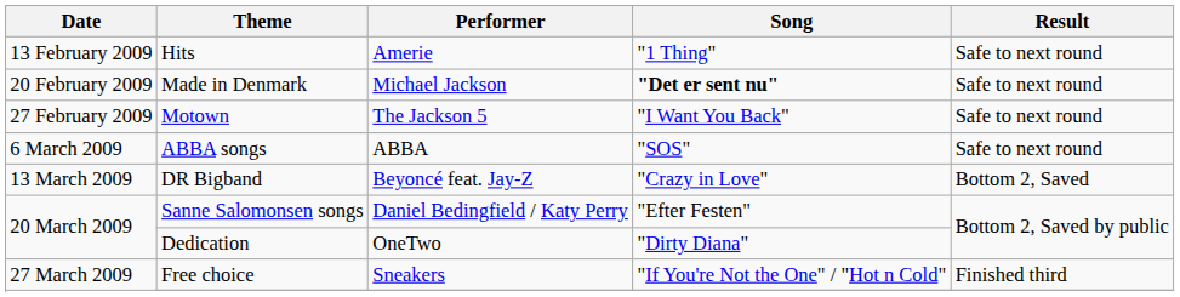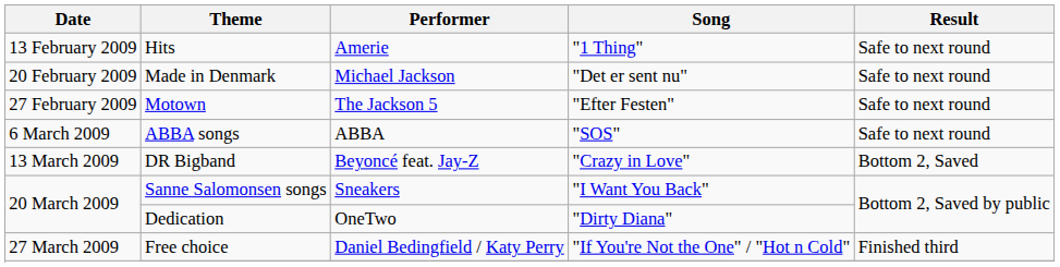 <table class="wikitable">
 <tr>
 <th>Date</th>
 <th>Theme</th>
 <th>Performer</th>
 <th>Song</th>
 <th>Result</th>
 </tr>
 <tr>
 <td>13 February 2009</td>
 <td>Hits</td>
 <td><a href='#'>Amerie</a></td>
 <td>"<a href='#'>1 Thing</a>"</td>
 <td>Safe to next round</td>
 </tr>
 <tr>
 <td>20 February 2009</td>
 <td>Made in Denmark</td>
 <td><a href='#'>Michael Jackson</a></td>
-<td><strong>"Det er sent nu"</strong></td>
+<td>"Det er sent nu"</td>
 <td>Safe to next round</td>
 </tr>
 <tr>
 <td>27 February 2009</td>
 <td><a href='#'>Motown</a></td>
 <td><a href='#'>The Jackson 5</a></td>
-<td>"<a href='#'>I Want You Back</a>"</td>
+<td>"Efter Festen"</td>
 <td>Safe to next round</td>
 </tr>
 <tr>
 <td>6 March 2009</td>
 <td><a href='#'>ABBA</a> songs</td>
 <td>ABBA</td>
 <td>"<a href='#'>SOS</a>"</td>
 <td>Safe to next round</td>
 </tr>
 <tr>
 <td>13 March 2009</td>
 <td>DR Bigband</td>
 <td><a href='#'>Beyoncé</a> feat. <a href='#'>Jay-Z</a></td>
 <td>"<a href='#'>Crazy in Love</a>"</td>
 <td>Bottom 2, Saved</td>
 </tr>
 <tr>
 <td rowspan="2">20 March 2009</td>
 <td><a href='#'>Sanne Salomonsen</a> songs</td>
-<td><a href='#'>Daniel Bedingfield</a> / <a href='#'>Katy Perry</a></td>
-<td>"Efter Festen"</td>
+<td><a href='#'>Sneakers</a></td>
+<td>"<a href='#'>I Want You Back</a>"</td>
 <td rowspan="2">Bottom 2, Saved by public</td>
 </tr>
 <tr>
 <td>Dedication</td>
 <td>OneTwo</td>
 <td>"<a href='#'>Dirty Diana</a>"</td>
 </tr>
 <tr>
 <td rowspan="2">27 March 2009</td>
 <td>Free choice</td>
-<td><a href='#'>Sneakers</a></td>
+<td><a href='#'>Daniel Bedingfield</a> / <a href='#'>Katy Perry</a></td>
 <td>"<a href='#'>If You're Not the One</a>" / "<a href='#'>Hot n Cold</a>"</td>
 <td>Finished third</td>
 </tr>
 <tr>
 </tr>
 </table>
